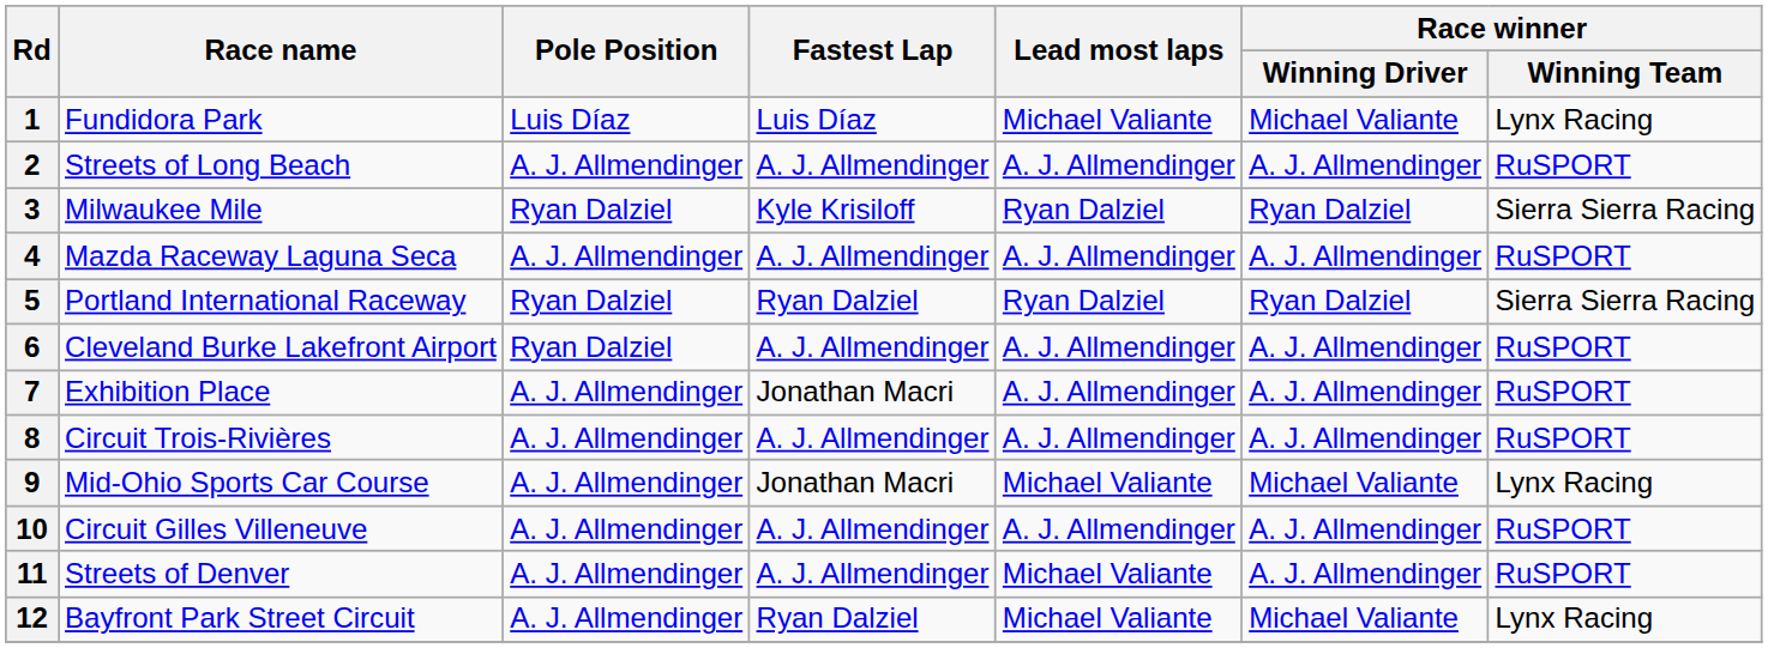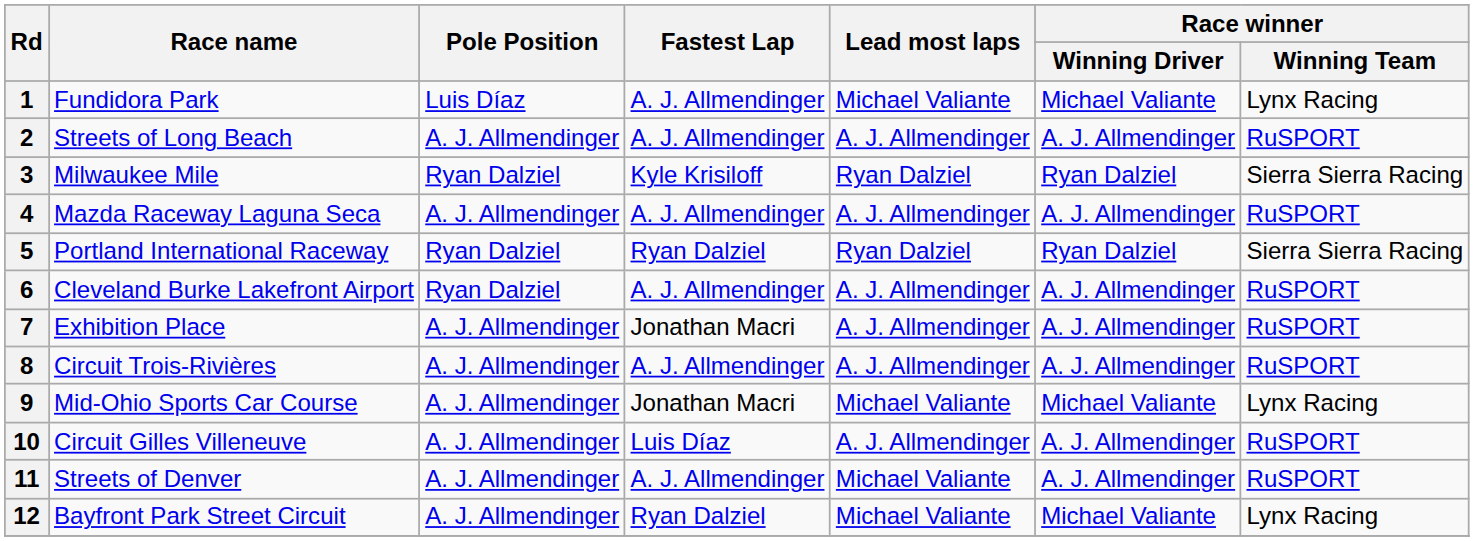 <table class="wikitable" style="font-size: 85%;">
 <tr>
 <th rowspan="2">Rd</th>
 <th rowspan="2">Race name</th>
 <th rowspan="2">Pole Position</th>
 <th rowspan="2">Fastest Lap</th>
 <th rowspan="2">Lead most laps</th>
 <th colspan="2">Race winner</th>
 </tr>
 <tr>
 <th>Winning Driver</th>
 <th>Winning Team</th>
 </tr>
 <tr>
 <th>1</th>
 <td><a href='#'>Fundidora Park</a></td>
 <td> <a href='#'>Luis Díaz</a></td>
-<td> <a href='#'>Luis Díaz</a></td>
+<td> <a href='#'>A. J. Allmendinger</a></td>
 <td> <a href='#'>Michael Valiante</a></td>
 <td> <a href='#'>Michael Valiante</a></td>
 <td>Lynx Racing</td>
 </tr>
 <tr>
 <th>2</th>
 <td><a href='#'>Streets of Long Beach</a></td>
 <td> <a href='#'>A. J. Allmendinger</a></td>
 <td> <a href='#'>A. J. Allmendinger</a></td>
 <td> <a href='#'>A. J. Allmendinger</a></td>
 <td> <a href='#'>A. J. Allmendinger</a></td>
 <td><a href='#'>RuSPORT</a></td>
 </tr>
 <tr>
 <th>3</th>
 <td><a href='#'>Milwaukee Mile</a></td>
 <td> <a href='#'>Ryan Dalziel</a></td>
 <td> <a href='#'>Kyle Krisiloff</a></td>
 <td> <a href='#'>Ryan Dalziel</a></td>
 <td> <a href='#'>Ryan Dalziel</a></td>
 <td>Sierra Sierra Racing</td>
 </tr>
 <tr>
 <th>4</th>
 <td><a href='#'>Mazda Raceway Laguna Seca</a></td>
 <td> <a href='#'>A. J. Allmendinger</a></td>
 <td> <a href='#'>A. J. Allmendinger</a></td>
 <td> <a href='#'>A. J. Allmendinger</a></td>
 <td> <a href='#'>A. J. Allmendinger</a></td>
 <td><a href='#'>RuSPORT</a></td>
 </tr>
 <tr>
 <th>5</th>
 <td><a href='#'>Portland International Raceway</a></td>
 <td> <a href='#'>Ryan Dalziel</a></td>
 <td> <a href='#'>Ryan Dalziel</a></td>
 <td> <a href='#'>Ryan Dalziel</a></td>
 <td> <a href='#'>Ryan Dalziel</a></td>
 <td>Sierra Sierra Racing</td>
 </tr>
 <tr>
 <th>6</th>
 <td><a href='#'>Cleveland Burke Lakefront Airport</a></td>
 <td> <a href='#'>Ryan Dalziel</a></td>
 <td> <a href='#'>A. J. Allmendinger</a></td>
 <td> <a href='#'>A. J. Allmendinger</a></td>
 <td> <a href='#'>A. J. Allmendinger</a></td>
 <td><a href='#'>RuSPORT</a></td>
 </tr>
 <tr>
 <th>7</th>
 <td><a href='#'>Exhibition Place</a></td>
 <td> <a href='#'>A. J. Allmendinger</a></td>
 <td> Jonathan Macri</td>
 <td> <a href='#'>A. J. Allmendinger</a></td>
 <td> <a href='#'>A. J. Allmendinger</a></td>
 <td><a href='#'>RuSPORT</a></td>
 </tr>
 <tr>
 <th>8</th>
 <td><a href='#'>Circuit Trois-Rivières</a></td>
 <td> <a href='#'>A. J. Allmendinger</a></td>
 <td> <a href='#'>A. J. Allmendinger</a></td>
 <td> <a href='#'>A. J. Allmendinger</a></td>
 <td> <a href='#'>A. J. Allmendinger</a></td>
 <td><a href='#'>RuSPORT</a></td>
 </tr>
 <tr>
 <th>9</th>
 <td><a href='#'>Mid-Ohio Sports Car Course</a></td>
 <td> <a href='#'>A. J. Allmendinger</a></td>
 <td> Jonathan Macri</td>
 <td> <a href='#'>Michael Valiante</a></td>
 <td> <a href='#'>Michael Valiante</a></td>
 <td>Lynx Racing</td>
 </tr>
 <tr>
 <th>10</th>
 <td><a href='#'>Circuit Gilles Villeneuve</a></td>
 <td> <a href='#'>A. J. Allmendinger</a></td>
-<td> <a href='#'>A. J. Allmendinger</a></td>
+<td> <a href='#'>Luis Díaz</a></td>
 <td> <a href='#'>A. J. Allmendinger</a></td>
 <td> <a href='#'>A. J. Allmendinger</a></td>
 <td><a href='#'>RuSPORT</a></td>
 </tr>
 <tr>
 <th>11</th>
 <td><a href='#'>Streets of Denver</a></td>
 <td> <a href='#'>A. J. Allmendinger</a></td>
 <td> <a href='#'>A. J. Allmendinger</a></td>
 <td> <a href='#'>Michael Valiante</a></td>
 <td> <a href='#'>A. J. Allmendinger</a></td>
 <td><a href='#'>RuSPORT</a></td>
 </tr>
 <tr>
 <th>12</th>
 <td><a href='#'>Bayfront Park Street Circuit</a></td>
 <td> <a href='#'>A. J. Allmendinger</a></td>
 <td> <a href='#'>Ryan Dalziel</a></td>
 <td> <a href='#'>Michael Valiante</a></td>
 <td> <a href='#'>Michael Valiante</a></td>
 <td>Lynx Racing</td>
 </tr>
 <tr>
 </tr>
 </table>
